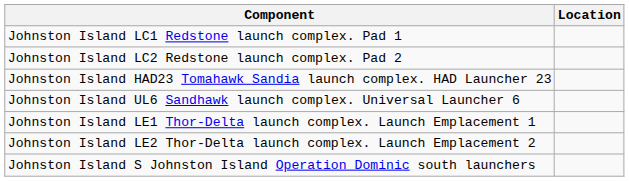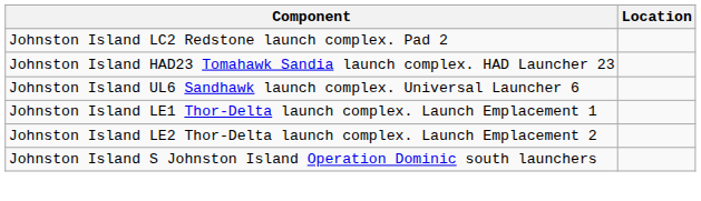 <table class="wikitable" style="text-align: left;margin: 1em auto;">
 <tr>
 <th>Component</th>
 <th>Location</th>
-</tr>
-<tr>
-<td>Johnston Island LC1 <a href='#'>Redstone</a> launch complex. Pad 1</td>
-<td></td>
 </tr>
 <tr>
 <td>Johnston Island LC2 Redstone launch complex. Pad 2</td>
 <td></td>
 </tr>
 <tr>
 <td>Johnston Island HAD23 <a href='#'>Tomahawk Sandia</a> launch complex. HAD Launcher 23</td>
 <td></td>
 </tr>
 <tr>
 <td>Johnston Island UL6 <a href='#'>Sandhawk</a> launch complex. Universal Launcher 6</td>
 <td></td>
 </tr>
 <tr>
 <td>Johnston Island LE1 <a href='#'>Thor-Delta</a> launch complex. Launch Emplacement 1</td>
 <td></td>
 </tr>
 <tr>
 <td>Johnston Island LE2 Thor-Delta launch complex. Launch Emplacement 2</td>
 <td></td>
 </tr>
 <tr>
 <td>Johnston Island S Johnston Island <a href='#'>Operation Dominic</a> south launchers</td>
 <td></td>
 </tr>
 </table>
